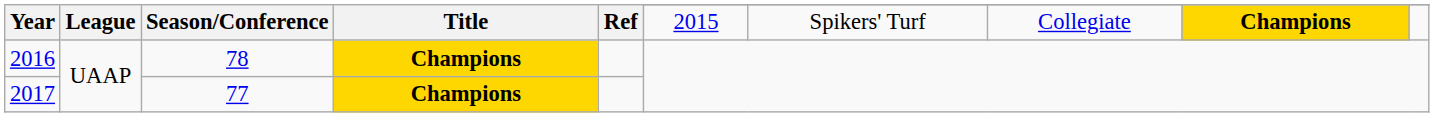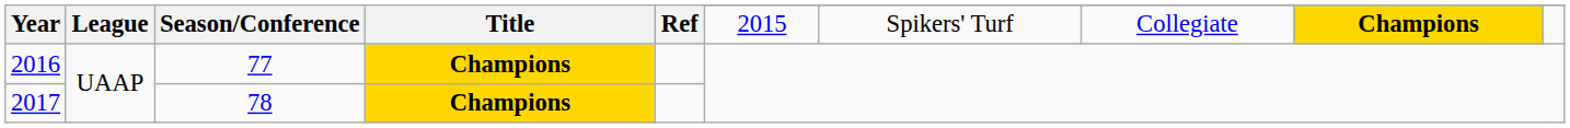 <table class="wikitable sortable" style="text-align:center" width="80%">
 <tr>
 <th style="width:5px;" rowspan="2">Year</th>
 <th style="width:25px;" rowspan="2">League</th>
 <th style="width:100px;" rowspan="2">Season/Conference</th>
 <th style="width:180px;" rowspan="2">Title</th>
 <th style="width:25px;" rowspan="2">Ref</th>
 </tr>
 <tr align=center>
 <td><a href='#'>2015</a></td>
 <td>Spikers' Turf</td>
 <td><a href='#'>Collegiate</a></td>
 <td style="background:gold;"><strong>Champions</strong></td>
 <td></td>
 </tr>
 <tr align=center>
 <td><a href='#'>2016</a></td>
 <td rowspan=2>UAAP</td>
-<td><a href='#'>78</a></td>
+<td><a href='#'>77</a></td>
 <td style="background:gold;"><strong>Champions</strong></td>
 <td></td>
 </tr>
 <tr align=center>
 <td><a href='#'>2017</a></td>
-<td><a href='#'>77</a></td>
+<td><a href='#'>78</a></td>
 <td style="background:gold;"><strong>Champions</strong></td>
 <td></td>
 </tr>
 </table>
